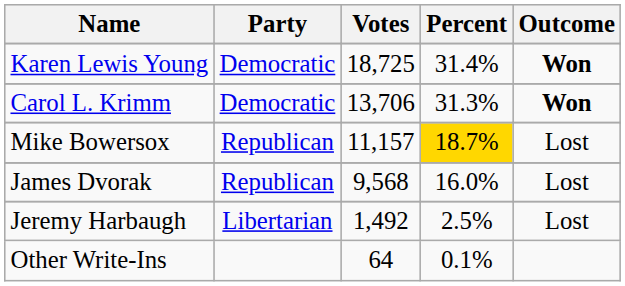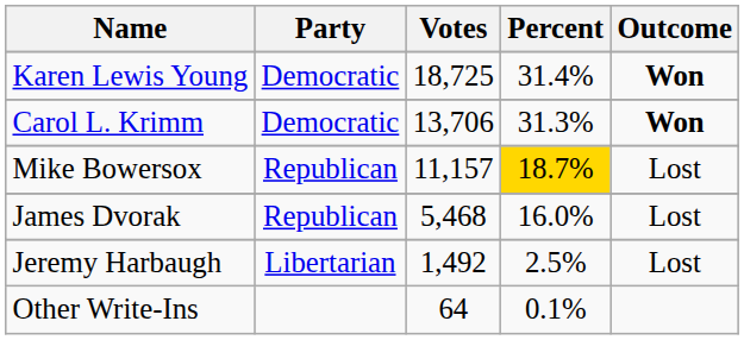 <table class=wikitable style="text-align:center">
 <tr>
 <th>Name</th>
 <th>Party</th>
 <th>Votes</th>
 <th>Percent</th>
 <th>Outcome</th>
 </tr>
 <tr>
 </tr>
 <tr>
 <td align=left><a href='#'>Karen Lewis Young</a></td>
 <td><a href='#'>Democratic</a></td>
 <td>18,725</td>
 <td>31.4%</td>
 <td><strong>Won</strong></td>
 </tr>
 <tr>
 </tr>
 <tr>
 <td align=left><a href='#'>Carol L. Krimm</a></td>
 <td><a href='#'>Democratic</a></td>
 <td>13,706</td>
 <td>31.3%</td>
 <td><strong>Won</strong></td>
 </tr>
 <tr>
 </tr>
 <tr>
 <td align=left>Mike Bowersox</td>
 <td><a href='#'>Republican</a></td>
 <td>11,157</td>
 <td style="background: gold;">18.7%</td>
 <td>Lost</td>
 </tr>
 <tr>
 </tr>
 <tr>
 <td align=left>James Dvorak</td>
 <td><a href='#'>Republican</a></td>
-<td>9,568</td>
+<td>5,468</td>
 <td>16.0%</td>
 <td>Lost</td>
 </tr>
 <tr>
 </tr>
 <tr>
 <td align=left>Jeremy Harbaugh</td>
 <td><a href='#'>Libertarian</a></td>
 <td>1,492</td>
 <td>2.5%</td>
 <td>Lost</td>
 </tr>
 <tr>
 <td align=left>Other Write-Ins</td>
 <td></td>
 <td>64</td>
 <td>0.1%</td>
 <td></td>
 </tr>
 </table>
